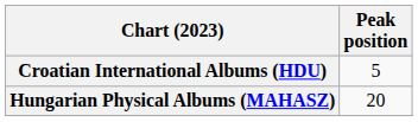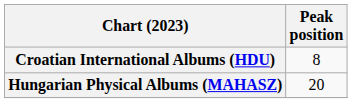 <table class="wikitable sortable plainrowheaders" style="text-align:center;">
 <tr>
 <th scope="col">Chart (2023)</th>
 <th scope="col">Peak<br>position</th>
 </tr>
 <tr>
 <th scope="row">Croatian International Albums (<a href='#'>HDU</a>)</th>
-<td>5</td>
+<td>8</td>
 </tr>
 <tr>
 <th scope="row">Hungarian Physical Albums (<a href='#'>MAHASZ</a>)</th>
 <td>20</td>
 </tr>
 <tr>
 </tr>
 </table>
